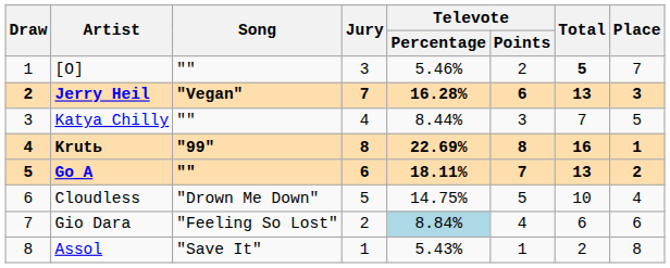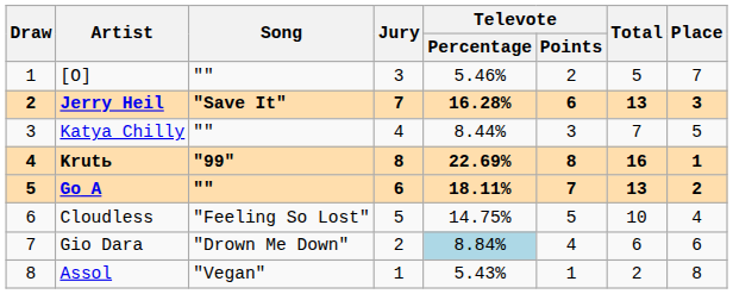 <table class="sortable wikitable" style="margin: 1em auto 1em auto; text-align:center;">
 <tr>
 <th rowspan="2">Draw</th>
 <th rowspan="2">Artist</th>
 <th rowspan="2">Song</th>
 <th rowspan="2">Jury</th>
 <th colspan="2">Televote</th>
 <th rowspan="2">Total</th>
 <th rowspan="2">Place</th>
 </tr>
 <tr>
 <th>Percentage</th>
 <th>Points</th>
 </tr>
 <tr>
 <td>1</td>
 <td align="left" data-sort-value="O">[О]</td>
 <td align="left">""</td>
 <td>3</td>
 <td>5.46%</td>
 <td>2</td>
-<td><strong>5</strong></td>
+<td>5</td>
 <td>7</td>
 </tr>
 <tr style="font-weight:bold; background:navajowhite;">
 <td>2</td>
 <td align="left"><a href='#'>Jerry Heil</a></td>
-<td align="left">"Vegan"</td>
+<td align="left">"Save It"</td>
 <td>7</td>
 <td>16.28%</td>
 <td>6</td>
 <td>13</td>
 <td>3</td>
 </tr>
 <tr>
 <td>3</td>
 <td align="left"><a href='#'>Katya Chilly</a></td>
 <td align="left">""</td>
 <td>4</td>
 <td>8.44%</td>
 <td>3</td>
 <td>7</td>
 <td>5</td>
 </tr>
 <tr style="font-weight:bold; background:navajowhite;">
 <td>4</td>
 <td align="left">Krutь</td>
 <td align="left">"99"</td>
 <td>8</td>
 <td>22.69%</td>
 <td>8</td>
 <td>16</td>
 <td>1</td>
 </tr>
 <tr style="font-weight:bold; background:navajowhite;">
 <td>5</td>
 <td align="left"><a href='#'>Go_A</a></td>
 <td align="left">""</td>
 <td>6</td>
 <td>18.11%</td>
 <td>7</td>
 <td>13</td>
 <td>2</td>
 </tr>
 <tr>
 <td>6</td>
 <td align="left">Cloudless</td>
-<td align="left">"Drown Me Down"</td>
+<td align="left">"Feeling So Lost"</td>
 <td>5</td>
 <td>14.75%</td>
 <td>5</td>
 <td>10</td>
 <td>4</td>
 </tr>
 <tr>
 <td>7</td>
 <td align="left">Gio Dara</td>
-<td align="left">"Feeling So Lost"</td>
+<td align="left">"Drown Me Down"</td>
 <td>2</td>
 <td style="background: lightblue;">8.84%</td>
 <td>4</td>
 <td>6</td>
 <td>6</td>
 </tr>
 <tr>
 <td>8</td>
 <td align="left"><a href='#'>Assol</a></td>
-<td align="left">"Save It"</td>
+<td align="left">"Vegan"</td>
 <td>1</td>
 <td>5.43%</td>
 <td>1</td>
 <td>2</td>
 <td>8</td>
 </tr>
 </table>
